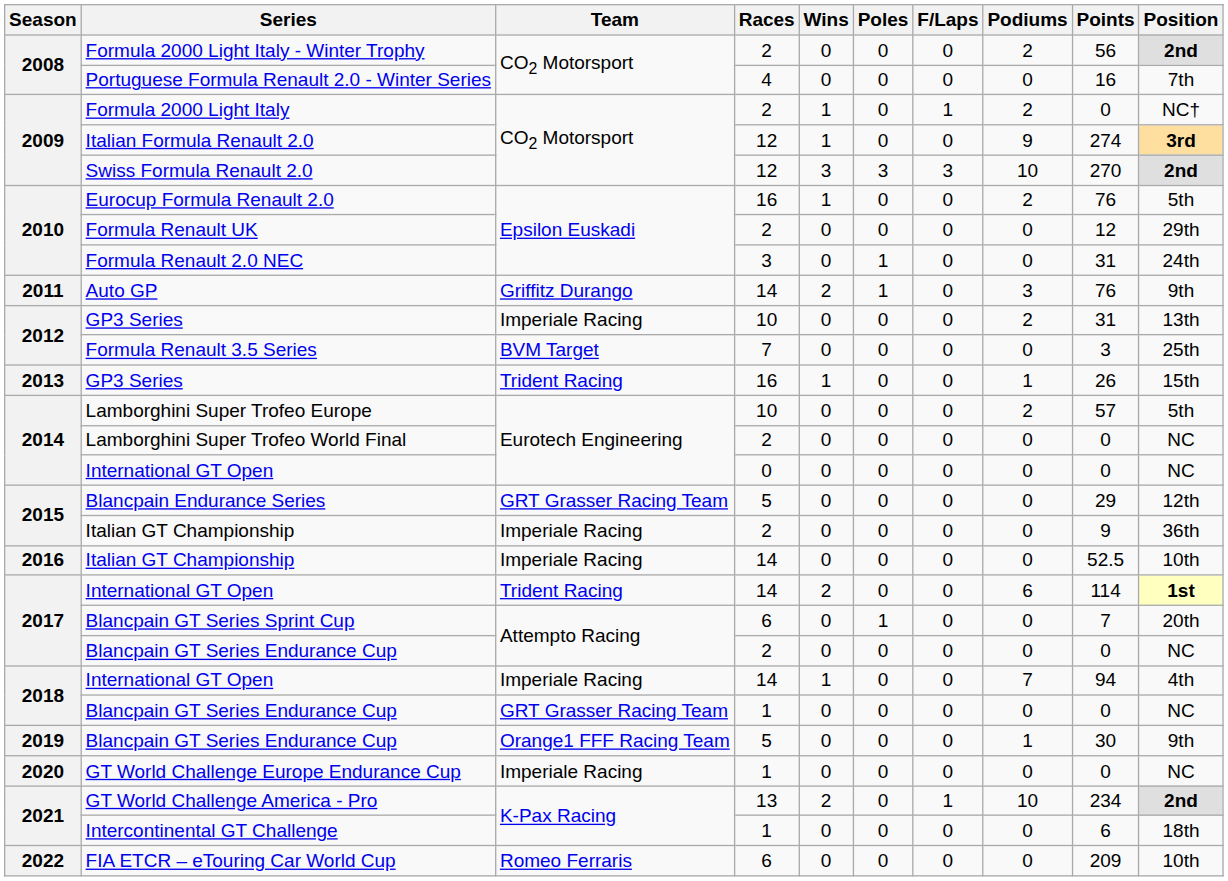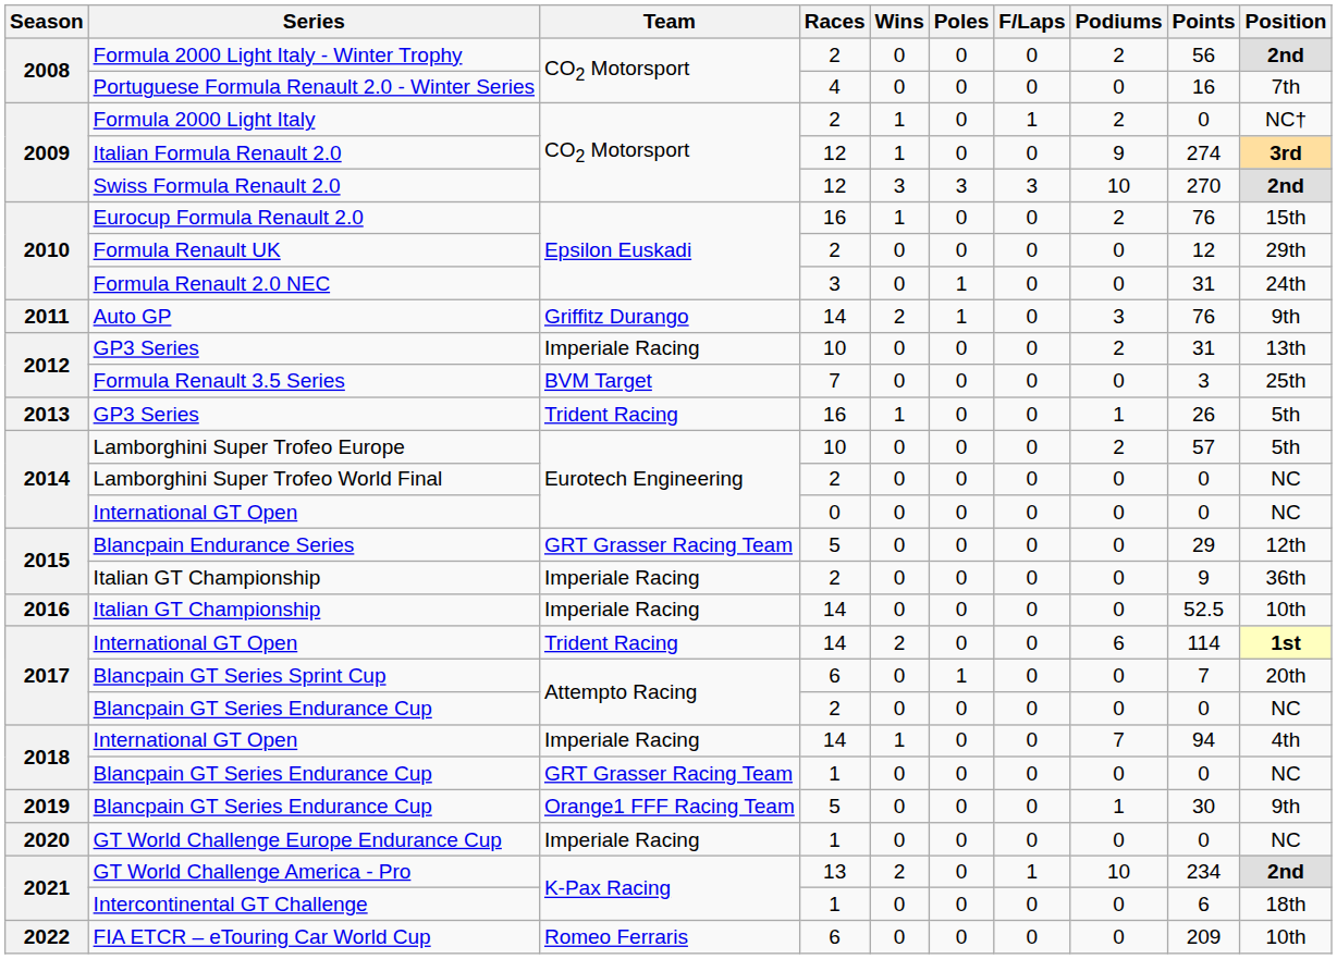 <table class="wikitable" style="font-size: 90%; text-align:center">
 <tr>
 <th>Season</th>
 <th>Series</th>
 <th>Team</th>
 <th>Races</th>
 <th>Wins</th>
 <th>Poles</th>
 <th>F/Laps</th>
 <th>Podiums</th>
 <th>Points</th>
 <th>Position</th>
 </tr>
 <tr>
 <th rowspan=2>2008</th>
 <td align=left><a href='#'>Formula 2000 Light Italy - Winter Trophy</a></td>
 <td align=left rowspan=2>CO<sub>2</sub> Motorsport</td>
 <td>2</td>
 <td>0</td>
 <td>0</td>
 <td>0</td>
 <td>2</td>
 <td>56</td>
 <td style="background:#DFDFDF;"><strong>2nd</strong></td>
 </tr>
 <tr>
 <td align=left><a href='#'>Portuguese Formula Renault 2.0 - Winter Series</a></td>
 <td>4</td>
 <td>0</td>
 <td>0</td>
 <td>0</td>
 <td>0</td>
 <td>16</td>
 <td>7th</td>
 </tr>
 <tr>
 <th rowspan=3>2009</th>
 <td align=left><a href='#'>Formula 2000 Light Italy</a></td>
 <td align=left rowspan=3>CO<sub>2</sub> Motorsport</td>
 <td>2</td>
 <td>1</td>
 <td>0</td>
 <td>1</td>
 <td>2</td>
 <td>0</td>
 <td>NC†</td>
 </tr>
 <tr>
 <td align=left><a href='#'>Italian Formula Renault 2.0</a></td>
 <td>12</td>
 <td>1</td>
 <td>0</td>
 <td>0</td>
 <td>9</td>
 <td>274</td>
 <td align="center" style="background:#FFDF9F;"><strong>3rd</strong></td>
 </tr>
 <tr>
 <td align=left><a href='#'>Swiss Formula Renault 2.0</a></td>
 <td>12</td>
 <td>3</td>
 <td>3</td>
 <td>3</td>
 <td>10</td>
 <td>270</td>
 <td style="background:#DFDFDF;"><strong>2nd</strong></td>
 </tr>
 <tr>
 <th rowspan=3>2010</th>
 <td align=left><a href='#'>Eurocup Formula Renault 2.0</a></td>
 <td align=left rowspan=3><a href='#'>Epsilon Euskadi</a></td>
 <td>16</td>
 <td>1</td>
 <td>0</td>
 <td>0</td>
 <td>2</td>
 <td>76</td>
-<td>5th</td>
+<td>15th</td>
 </tr>
 <tr>
 <td align=left><a href='#'>Formula Renault UK</a></td>
 <td>2</td>
 <td>0</td>
 <td>0</td>
 <td>0</td>
 <td>0</td>
 <td>12</td>
 <td>29th</td>
 </tr>
 <tr>
 <td align=left><a href='#'>Formula Renault 2.0 NEC</a></td>
 <td>3</td>
 <td>0</td>
 <td>1</td>
 <td>0</td>
 <td>0</td>
 <td>31</td>
 <td>24th</td>
 </tr>
 <tr>
 <th>2011</th>
 <td align=left><a href='#'>Auto GP</a></td>
 <td align=left><a href='#'>Griffitz Durango</a></td>
 <td>14</td>
 <td>2</td>
 <td>1</td>
 <td>0</td>
 <td>3</td>
 <td>76</td>
 <td>9th</td>
 </tr>
 <tr>
 <th rowspan=2>2012</th>
 <td align=left><a href='#'>GP3 Series</a></td>
 <td align=left>Imperiale Racing</td>
 <td>10</td>
 <td>0</td>
 <td>0</td>
 <td>0</td>
 <td>2</td>
 <td>31</td>
 <td>13th</td>
 </tr>
 <tr>
 <td align=left><a href='#'>Formula Renault 3.5 Series</a></td>
 <td align=left><a href='#'>BVM Target</a></td>
 <td>7</td>
 <td>0</td>
 <td>0</td>
 <td>0</td>
 <td>0</td>
 <td>3</td>
 <td>25th</td>
 </tr>
 <tr>
 <th>2013</th>
 <td align=left><a href='#'>GP3 Series</a></td>
 <td align=left><a href='#'>Trident Racing</a></td>
 <td>16</td>
 <td>1</td>
 <td>0</td>
 <td>0</td>
 <td>1</td>
 <td>26</td>
-<td>15th</td>
+<td>5th</td>
 </tr>
 <tr>
 <th rowspan=3>2014</th>
 <td align=left>Lamborghini Super Trofeo Europe</td>
 <td align=left rowspan=3>Eurotech Engineering</td>
 <td>10</td>
 <td>0</td>
 <td>0</td>
 <td>0</td>
 <td>2</td>
 <td>57</td>
 <td>5th</td>
 </tr>
 <tr>
 <td align=left>Lamborghini Super Trofeo World Final</td>
 <td>2</td>
 <td>0</td>
 <td>0</td>
 <td>0</td>
 <td>0</td>
 <td>0</td>
 <td>NC</td>
 </tr>
 <tr>
 <td align=left><a href='#'>International GT Open</a></td>
 <td>0</td>
 <td>0</td>
 <td>0</td>
 <td>0</td>
 <td>0</td>
 <td>0</td>
 <td>NC</td>
 </tr>
 <tr>
 <th rowspan=2>2015</th>
 <td align=left><a href='#'>Blancpain Endurance Series</a></td>
 <td align=left><a href='#'>GRT Grasser Racing Team</a></td>
 <td>5</td>
 <td>0</td>
 <td>0</td>
 <td>0</td>
 <td>0</td>
 <td>29</td>
 <td>12th</td>
 </tr>
 <tr>
 <td align=left>Italian GT Championship</td>
 <td align=left>Imperiale Racing</td>
 <td>2</td>
 <td>0</td>
 <td>0</td>
 <td>0</td>
 <td>0</td>
 <td>9</td>
 <td>36th</td>
 </tr>
 <tr>
 <th>2016</th>
 <td align=left><a href='#'>Italian GT Championship</a></td>
 <td align=left>Imperiale Racing</td>
 <td>14</td>
 <td>0</td>
 <td>0</td>
 <td>0</td>
 <td>0</td>
 <td>52.5</td>
 <td>10th</td>
 </tr>
 <tr>
 <th rowspan=3>2017</th>
 <td align=left><a href='#'>International GT Open</a></td>
 <td align=left><a href='#'>Trident Racing</a></td>
 <td>14</td>
 <td>2</td>
 <td>0</td>
 <td>0</td>
 <td>6</td>
 <td>114</td>
 <td style="background:#FFFFBF;"><strong>1st</strong></td>
 </tr>
 <tr>
 <td align=left><a href='#'>Blancpain GT Series Sprint Cup</a></td>
 <td align=left rowspan=2>Attempto Racing</td>
 <td>6</td>
 <td>0</td>
 <td>1</td>
 <td>0</td>
 <td>0</td>
 <td>7</td>
 <td>20th</td>
 </tr>
 <tr>
 <td align=left><a href='#'>Blancpain GT Series Endurance Cup</a></td>
 <td>2</td>
 <td>0</td>
 <td>0</td>
 <td>0</td>
 <td>0</td>
 <td>0</td>
 <td>NC</td>
 </tr>
 <tr>
 <th rowspan=2>2018</th>
 <td align=left><a href='#'>International GT Open</a></td>
 <td align=left>Imperiale Racing</td>
 <td>14</td>
 <td>1</td>
 <td>0</td>
 <td>0</td>
 <td>7</td>
 <td>94</td>
 <td>4th</td>
 </tr>
 <tr>
 <td align=left><a href='#'>Blancpain GT Series Endurance Cup</a></td>
 <td align=left><a href='#'>GRT Grasser Racing Team</a></td>
 <td>1</td>
 <td>0</td>
 <td>0</td>
 <td>0</td>
 <td>0</td>
 <td>0</td>
 <td>NC</td>
 </tr>
 <tr>
 <th>2019</th>
 <td align=left><a href='#'>Blancpain GT Series Endurance Cup</a></td>
 <td align=left><a href='#'>Orange1 FFF Racing Team</a></td>
 <td>5</td>
 <td>0</td>
 <td>0</td>
 <td>0</td>
 <td>1</td>
 <td>30</td>
 <td>9th</td>
 </tr>
 <tr>
 <th>2020</th>
 <td align=left><a href='#'>GT World Challenge Europe Endurance Cup</a></td>
 <td align=left>Imperiale Racing</td>
 <td>1</td>
 <td>0</td>
 <td>0</td>
 <td>0</td>
 <td>0</td>
 <td>0</td>
 <td>NC</td>
 </tr>
 <tr>
 <th rowspan="2">2021</th>
 <td align=left><a href='#'>GT World Challenge America - Pro</a></td>
 <td rowspan="2" align="left"><a href='#'>K-Pax Racing</a></td>
 <td>13</td>
 <td>2</td>
 <td>0</td>
 <td>1</td>
 <td>10</td>
 <td>234</td>
 <td style="background:#DFDFDF;"><strong>2nd</strong></td>
 </tr>
 <tr>
 <td align=left><a href='#'>Intercontinental GT Challenge</a></td>
 <td>1</td>
 <td>0</td>
 <td>0</td>
 <td>0</td>
 <td>0</td>
 <td>6</td>
 <td>18th</td>
 </tr>
 <tr>
 <th>2022</th>
 <td align=left><a href='#'>FIA ETCR – eTouring Car World Cup</a></td>
 <td align=left><a href='#'>Romeo Ferraris</a></td>
 <td>6</td>
 <td>0</td>
 <td>0</td>
 <td>0</td>
 <td>0</td>
 <td>209</td>
 <td>10th</td>
 </tr>
 </table>
